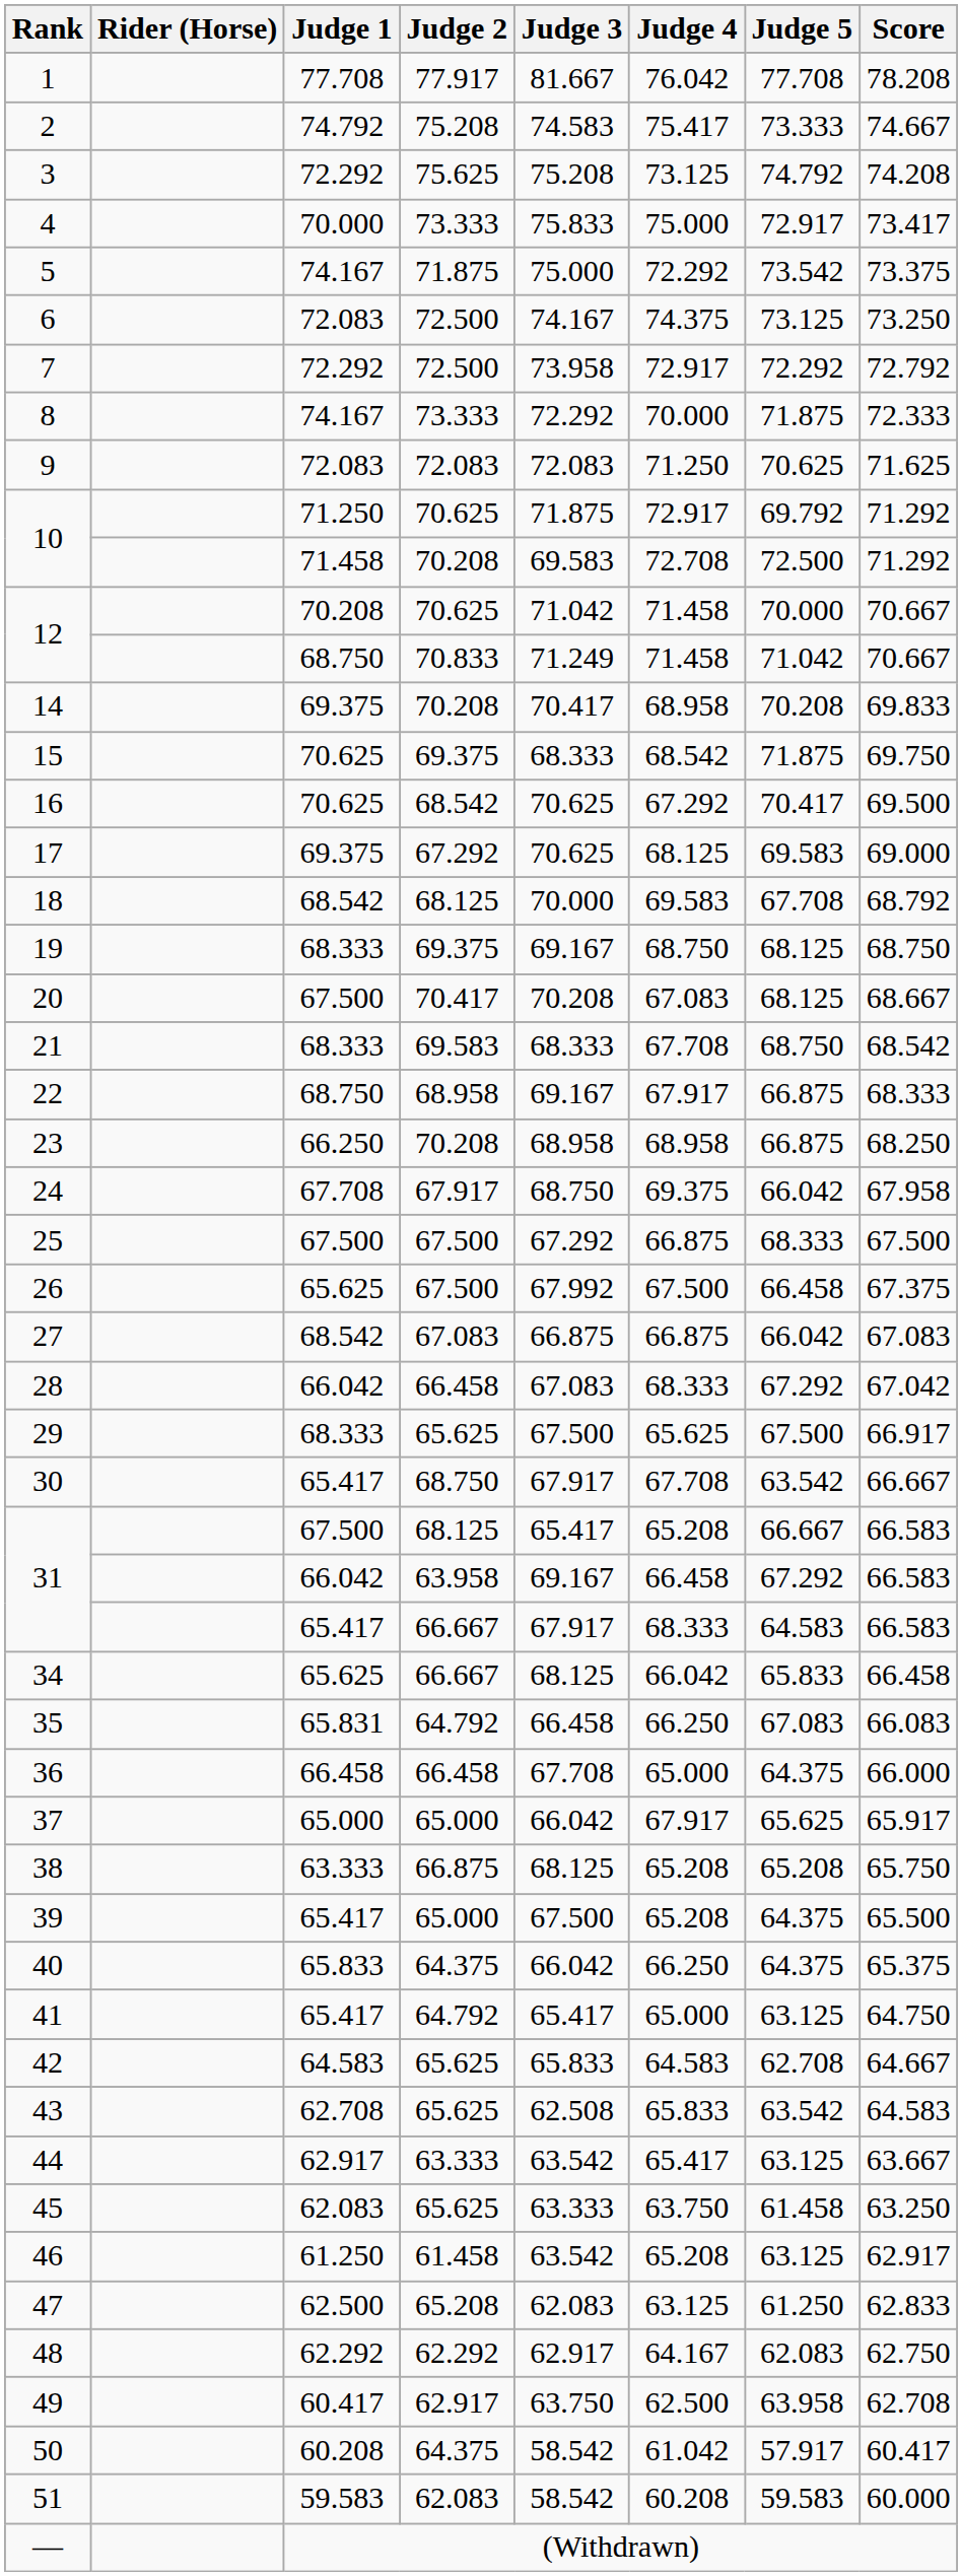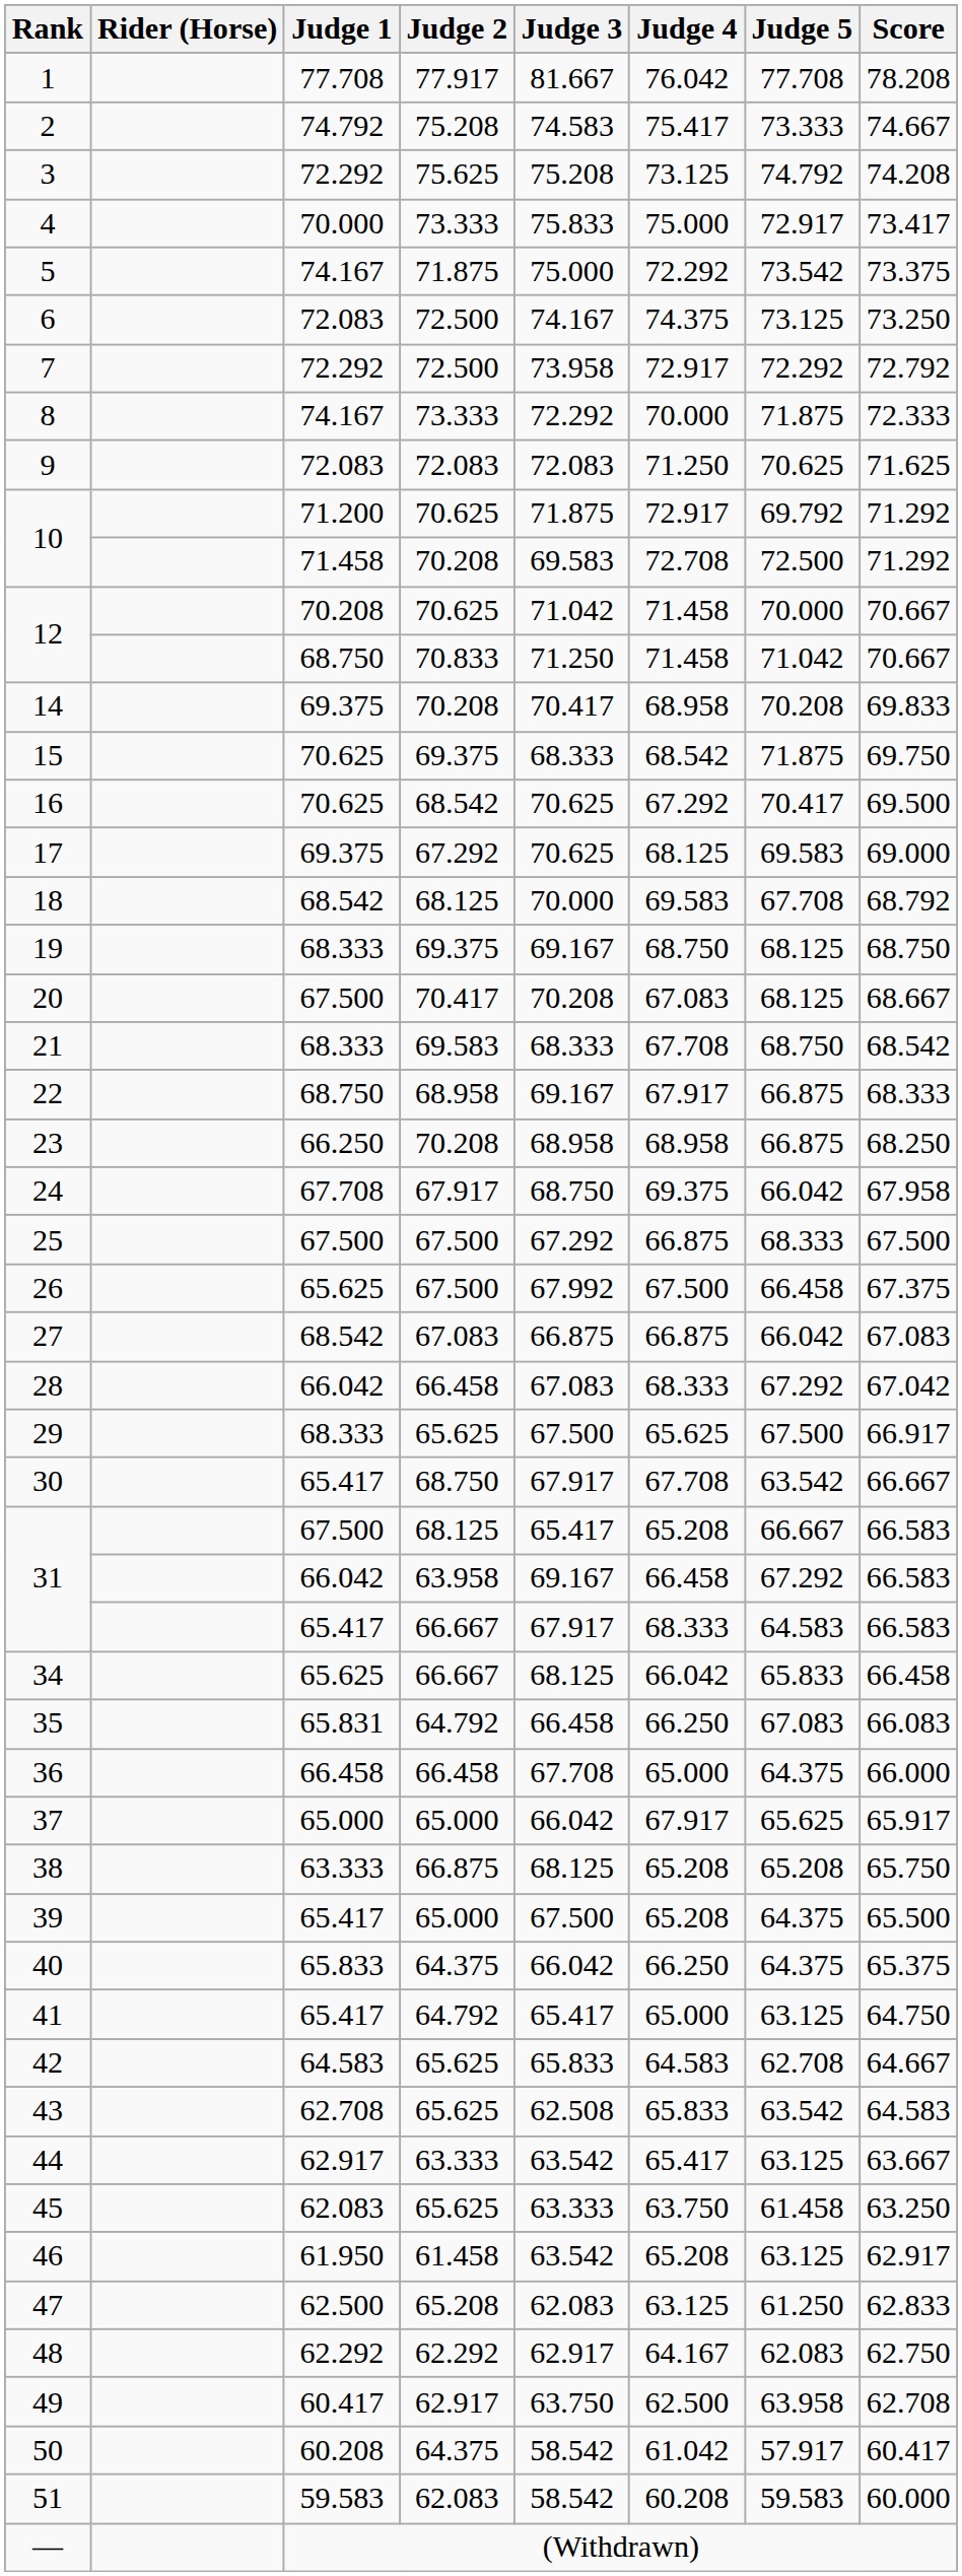 <table class="wikitable" style="text-align:center">
 <tr>
 <th>Rank</th>
 <th>Rider (Horse)</th>
 <th>Judge 1</th>
 <th>Judge 2</th>
 <th>Judge 3</th>
 <th>Judge 4</th>
 <th>Judge 5</th>
 <th>Score</th>
 </tr>
 <tr>
 <td>1</td>
 <td align=left></td>
 <td>77.708</td>
 <td>77.917</td>
 <td>81.667</td>
 <td>76.042</td>
 <td>77.708</td>
 <td>78.208</td>
 </tr>
 <tr>
 <td>2</td>
 <td align=left></td>
 <td>74.792</td>
 <td>75.208</td>
 <td>74.583</td>
 <td>75.417</td>
 <td>73.333</td>
 <td>74.667</td>
 </tr>
 <tr>
 <td>3</td>
 <td align=left></td>
 <td>72.292</td>
 <td>75.625</td>
 <td>75.208</td>
 <td>73.125</td>
 <td>74.792</td>
 <td>74.208</td>
 </tr>
 <tr>
 <td>4</td>
 <td align=left></td>
 <td>70.000</td>
 <td>73.333</td>
 <td>75.833</td>
 <td>75.000</td>
 <td>72.917</td>
 <td>73.417</td>
 </tr>
 <tr>
 <td>5</td>
 <td align=left></td>
 <td>74.167</td>
 <td>71.875</td>
 <td>75.000</td>
 <td>72.292</td>
 <td>73.542</td>
 <td>73.375</td>
 </tr>
 <tr>
 <td>6</td>
 <td align=left></td>
 <td>72.083</td>
 <td>72.500</td>
 <td>74.167</td>
 <td>74.375</td>
 <td>73.125</td>
 <td>73.250</td>
 </tr>
 <tr>
 <td>7</td>
 <td align=left></td>
 <td>72.292</td>
 <td>72.500</td>
 <td>73.958</td>
 <td>72.917</td>
 <td>72.292</td>
 <td>72.792</td>
 </tr>
 <tr>
 <td>8</td>
 <td align=left></td>
 <td>74.167</td>
 <td>73.333</td>
 <td>72.292</td>
 <td>70.000</td>
 <td>71.875</td>
 <td>72.333</td>
 </tr>
 <tr>
 <td>9</td>
 <td align=left></td>
 <td>72.083</td>
 <td>72.083</td>
 <td>72.083</td>
 <td>71.250</td>
 <td>70.625</td>
 <td>71.625</td>
 </tr>
 <tr>
 <td rowspan="2">10</td>
 <td align=left></td>
-<td>71.250</td>
+<td>71.200</td>
 <td>70.625</td>
 <td>71.875</td>
 <td>72.917</td>
 <td>69.792</td>
 <td>71.292</td>
 </tr>
 <tr>
 <td align=left></td>
 <td>71.458</td>
 <td>70.208</td>
 <td>69.583</td>
 <td>72.708</td>
 <td>72.500</td>
 <td>71.292</td>
 </tr>
 <tr>
 <td rowspan="2">12</td>
 <td align=left></td>
 <td>70.208</td>
 <td>70.625</td>
 <td>71.042</td>
 <td>71.458</td>
 <td>70.000</td>
 <td>70.667</td>
 </tr>
 <tr>
 <td align=left></td>
 <td>68.750</td>
 <td>70.833</td>
-<td>71.249</td>
+<td>71.250</td>
 <td>71.458</td>
 <td>71.042</td>
 <td>70.667</td>
 </tr>
 <tr>
 <td>14</td>
 <td align=left></td>
 <td>69.375</td>
 <td>70.208</td>
 <td>70.417</td>
 <td>68.958</td>
 <td>70.208</td>
 <td>69.833</td>
 </tr>
 <tr>
 <td>15</td>
 <td align=left></td>
 <td>70.625</td>
 <td>69.375</td>
 <td>68.333</td>
 <td>68.542</td>
 <td>71.875</td>
 <td>69.750</td>
 </tr>
 <tr>
 <td>16</td>
 <td align=left></td>
 <td>70.625</td>
 <td>68.542</td>
 <td>70.625</td>
 <td>67.292</td>
 <td>70.417</td>
 <td>69.500</td>
 </tr>
 <tr>
 <td>17</td>
 <td align=left></td>
 <td>69.375</td>
 <td>67.292</td>
 <td>70.625</td>
 <td>68.125</td>
 <td>69.583</td>
 <td>69.000</td>
 </tr>
 <tr>
 <td>18</td>
 <td align=left></td>
 <td>68.542</td>
 <td>68.125</td>
 <td>70.000</td>
 <td>69.583</td>
 <td>67.708</td>
 <td>68.792</td>
 </tr>
 <tr>
 <td>19</td>
 <td align=left></td>
 <td>68.333</td>
 <td>69.375</td>
 <td>69.167</td>
 <td>68.750</td>
 <td>68.125</td>
 <td>68.750</td>
 </tr>
 <tr>
 <td>20</td>
 <td align=left></td>
 <td>67.500</td>
 <td>70.417</td>
 <td>70.208</td>
 <td>67.083</td>
 <td>68.125</td>
 <td>68.667</td>
 </tr>
 <tr>
 <td>21</td>
 <td align=left></td>
 <td>68.333</td>
 <td>69.583</td>
 <td>68.333</td>
 <td>67.708</td>
 <td>68.750</td>
 <td>68.542</td>
 </tr>
 <tr>
 <td>22</td>
 <td align=left></td>
 <td>68.750</td>
 <td>68.958</td>
 <td>69.167</td>
 <td>67.917</td>
 <td>66.875</td>
 <td>68.333</td>
 </tr>
 <tr>
 <td>23</td>
 <td align=left></td>
 <td>66.250</td>
 <td>70.208</td>
 <td>68.958</td>
 <td>68.958</td>
 <td>66.875</td>
 <td>68.250</td>
 </tr>
 <tr>
 <td>24</td>
 <td align=left></td>
 <td>67.708</td>
 <td>67.917</td>
 <td>68.750</td>
 <td>69.375</td>
 <td>66.042</td>
 <td>67.958</td>
 </tr>
 <tr>
 <td>25</td>
 <td align=left></td>
 <td>67.500</td>
 <td>67.500</td>
 <td>67.292</td>
 <td>66.875</td>
 <td>68.333</td>
 <td>67.500</td>
 </tr>
 <tr>
 <td>26</td>
 <td align=left></td>
 <td>65.625</td>
 <td>67.500</td>
 <td>67.992</td>
 <td>67.500</td>
 <td>66.458</td>
 <td>67.375</td>
 </tr>
 <tr>
 <td>27</td>
 <td align=left></td>
 <td>68.542</td>
 <td>67.083</td>
 <td>66.875</td>
 <td>66.875</td>
 <td>66.042</td>
 <td>67.083</td>
 </tr>
 <tr>
 <td>28</td>
 <td align=left></td>
 <td>66.042</td>
 <td>66.458</td>
 <td>67.083</td>
 <td>68.333</td>
 <td>67.292</td>
 <td>67.042</td>
 </tr>
 <tr>
 <td>29</td>
 <td align=left></td>
 <td>68.333</td>
 <td>65.625</td>
 <td>67.500</td>
 <td>65.625</td>
 <td>67.500</td>
 <td>66.917</td>
 </tr>
 <tr>
 <td>30</td>
 <td align=left></td>
 <td>65.417</td>
 <td>68.750</td>
 <td>67.917</td>
 <td>67.708</td>
 <td>63.542</td>
 <td>66.667</td>
 </tr>
 <tr>
 <td rowspan="3">31</td>
 <td align=left></td>
 <td>67.500</td>
 <td>68.125</td>
 <td>65.417</td>
 <td>65.208</td>
 <td>66.667</td>
 <td>66.583</td>
 </tr>
 <tr>
 <td align=left></td>
 <td>66.042</td>
 <td>63.958</td>
 <td>69.167</td>
 <td>66.458</td>
 <td>67.292</td>
 <td>66.583</td>
 </tr>
 <tr>
 <td align=left></td>
 <td>65.417</td>
 <td>66.667</td>
 <td>67.917</td>
 <td>68.333</td>
 <td>64.583</td>
 <td>66.583</td>
 </tr>
 <tr>
 <td>34</td>
 <td align=left></td>
 <td>65.625</td>
 <td>66.667</td>
 <td>68.125</td>
 <td>66.042</td>
 <td>65.833</td>
 <td>66.458</td>
 </tr>
 <tr>
 <td>35</td>
 <td align=left></td>
 <td>65.831</td>
 <td>64.792</td>
 <td>66.458</td>
 <td>66.250</td>
 <td>67.083</td>
 <td>66.083</td>
 </tr>
 <tr>
 <td>36</td>
 <td align=left></td>
 <td>66.458</td>
 <td>66.458</td>
 <td>67.708</td>
 <td>65.000</td>
 <td>64.375</td>
 <td>66.000</td>
 </tr>
 <tr>
 <td>37</td>
 <td align=left></td>
 <td>65.000</td>
 <td>65.000</td>
 <td>66.042</td>
 <td>67.917</td>
 <td>65.625</td>
 <td>65.917</td>
 </tr>
 <tr>
 <td>38</td>
 <td align=left></td>
 <td>63.333</td>
 <td>66.875</td>
 <td>68.125</td>
 <td>65.208</td>
 <td>65.208</td>
 <td>65.750</td>
 </tr>
 <tr>
 <td>39</td>
 <td align=left></td>
 <td>65.417</td>
 <td>65.000</td>
 <td>67.500</td>
 <td>65.208</td>
 <td>64.375</td>
 <td>65.500</td>
 </tr>
 <tr>
 <td>40</td>
 <td align=left></td>
 <td>65.833</td>
 <td>64.375</td>
 <td>66.042</td>
 <td>66.250</td>
 <td>64.375</td>
 <td>65.375</td>
 </tr>
 <tr>
 <td>41</td>
 <td align=left></td>
 <td>65.417</td>
 <td>64.792</td>
 <td>65.417</td>
 <td>65.000</td>
 <td>63.125</td>
 <td>64.750</td>
 </tr>
 <tr>
 <td>42</td>
 <td align=left></td>
 <td>64.583</td>
 <td>65.625</td>
 <td>65.833</td>
 <td>64.583</td>
 <td>62.708</td>
 <td>64.667</td>
 </tr>
 <tr>
 <td>43</td>
 <td align=left></td>
 <td>62.708</td>
 <td>65.625</td>
 <td>62.508</td>
 <td>65.833</td>
 <td>63.542</td>
 <td>64.583</td>
 </tr>
 <tr>
 <td>44</td>
 <td align=left></td>
 <td>62.917</td>
 <td>63.333</td>
 <td>63.542</td>
 <td>65.417</td>
 <td>63.125</td>
 <td>63.667</td>
 </tr>
 <tr>
 <td>45</td>
 <td align=left></td>
 <td>62.083</td>
 <td>65.625</td>
 <td>63.333</td>
 <td>63.750</td>
 <td>61.458</td>
 <td>63.250</td>
 </tr>
 <tr>
 <td>46</td>
 <td align=left></td>
-<td>61.250</td>
+<td>61.950</td>
 <td>61.458</td>
 <td>63.542</td>
 <td>65.208</td>
 <td>63.125</td>
 <td>62.917</td>
 </tr>
 <tr>
 <td>47</td>
 <td align=left></td>
 <td>62.500</td>
 <td>65.208</td>
 <td>62.083</td>
 <td>63.125</td>
 <td>61.250</td>
 <td>62.833</td>
 </tr>
 <tr>
 <td>48</td>
 <td align=left></td>
 <td>62.292</td>
 <td>62.292</td>
 <td>62.917</td>
 <td>64.167</td>
 <td>62.083</td>
 <td>62.750</td>
 </tr>
 <tr>
 <td>49</td>
 <td align=left></td>
 <td>60.417</td>
 <td>62.917</td>
 <td>63.750</td>
 <td>62.500</td>
 <td>63.958</td>
 <td>62.708</td>
 </tr>
 <tr>
 <td>50</td>
 <td align=left></td>
 <td>60.208</td>
 <td>64.375</td>
 <td>58.542</td>
 <td>61.042</td>
 <td>57.917</td>
 <td>60.417</td>
 </tr>
 <tr>
 <td>51</td>
 <td align=left></td>
 <td>59.583</td>
 <td>62.083</td>
 <td>58.542</td>
 <td>60.208</td>
 <td>59.583</td>
 <td>60.000</td>
 </tr>
 <tr>
 <td>—</td>
 <td align=left></td>
 <td colspan="6">(Withdrawn)</td>
 </tr>
 </table>
